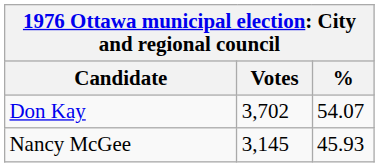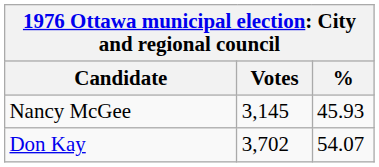 <table class="wikitable">
 <tr>
 <th colspan="3"><a href='#'>1976 Ottawa municipal election</a>: City and regional council</th>
 </tr>
 <tr>
 <th style="width: 170px">Candidate</th>
 <th style="width: 50px">Votes</th>
 <th style="width: 40px">%</th>
 </tr>
 <tr>
+<td>Nancy McGee</td>
+<td>3,145</td>
+<td>45.93</td>
+</tr>
+<tr>
 <td><a href='#'>Don Kay</a></td>
 <td>3,702</td>
 <td>54.07</td>
 </tr>
-<tr>
-<td>Nancy McGee</td>
-<td>3,145</td>
-<td>45.93</td>
-</tr>
 </table>
